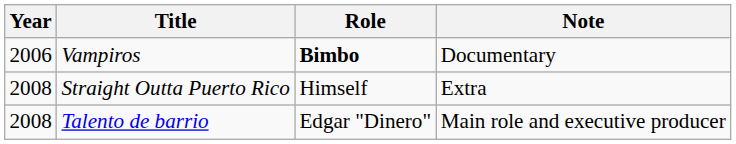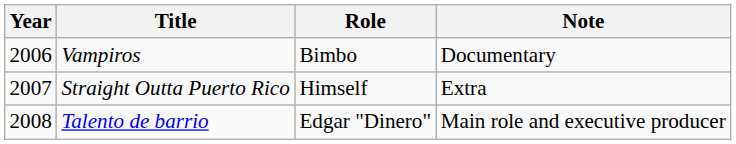 <table class="wikitable">
 <tr>
 <th>Year</th>
 <th>Title</th>
 <th>Role</th>
 <th>Note</th>
 </tr>
 <tr>
 <td>2006</td>
 <td><em>Vampiros</em></td>
-<td><strong>Bimbo</strong></td>
+<td>Bimbo</td>
 <td>Documentary</td>
 </tr>
 <tr>
-<td>2008</td>
+<td>2007</td>
 <td><em>Straight Outta Puerto Rico</em></td>
 <td>Himself</td>
 <td>Extra</td>
 </tr>
 <tr>
 <td>2008</td>
 <td><em><a href='#'>Talento de barrio</a></em></td>
 <td>Edgar "Dinero"</td>
 <td>Main role and executive producer</td>
 </tr>
 </table>
